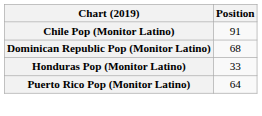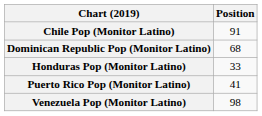 <table class="wikitable plainrowheaders sortable" style="text-align:center">
 <tr>
 <th scope="col">Chart (2019)</th>
 <th scope="col">Position</th>
 </tr>
 <tr>
 <th scope="row">Chile Pop (Monitor Latino)</th>
 <td>91</td>
 </tr>
 <tr>
 <th scope="row">Dominican Republic Pop (Monitor Latino)</th>
 <td>68</td>
 </tr>
 <tr>
 <th scope="row">Honduras Pop (Monitor Latino)</th>
 <td>33</td>
 </tr>
 <tr>
 <th scope="row">Puerto Rico Pop (Monitor Latino)</th>
-<td>64</td>
+<td>41</td>
+</tr>
+<tr>
+<th scope="row">Venezuela Pop (Monitor Latino)</th>
+<td>98</td>
 </tr>
 </table>
